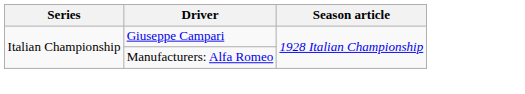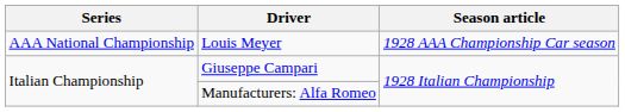 <table class="wikitable" style="font-size: 87%;">
 <tr>
 <th>Series</th>
 <th>Driver</th>
 <th>Season article</th>
+</tr>
+<tr>
+<td><a href='#'>AAA National Championship</a></td>
+<td> <a href='#'>Louis Meyer</a></td>
+<td><em><a href='#'>1928 AAA Championship Car season</a></em></td>
 </tr>
 <tr>
 <td rowspan="2">Italian Championship</td>
 <td> <a href='#'>Giuseppe Campari</a></td>
 <td rowspan="2"><em><a href='#'>1928 Italian Championship</a></em></td>
 </tr>
 <tr>
 <td>Manufacturers:  <a href='#'>Alfa Romeo</a></td>
 </tr>
 </table>
